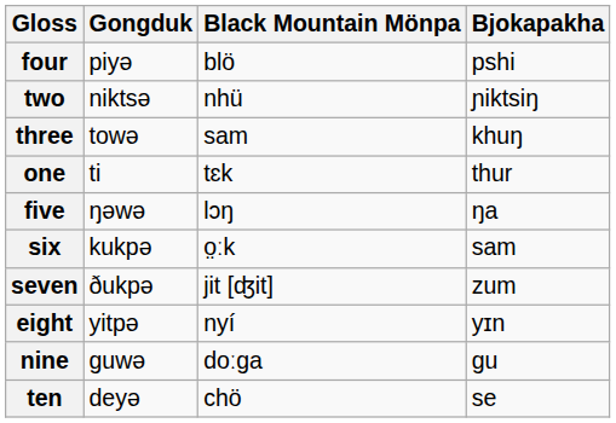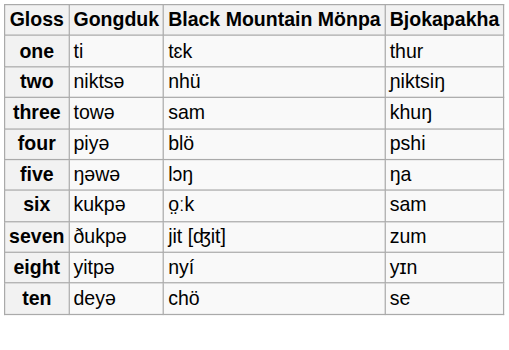 <table class="wikitable sortable">
 <tr>
 <th>Gloss</th>
 <th>Gongduk</th>
 <th>Black Mountain Mönpa</th>
 <th>Bjokapakha</th>
 </tr>
 <tr>
-<th>four</th>
-<td>piyə</td>
-<td>blö</td>
-<td>pshi</td>
+<th>one</th>
+<td>ti</td>
+<td>tɛk</td>
+<td>thur</td>
 </tr>
 <tr>
 <th>two</th>
 <td>niktsə</td>
 <td>nhü</td>
 <td>ɲiktsiŋ</td>
 </tr>
 <tr>
 <th>three</th>
 <td>towə</td>
 <td>sam</td>
 <td>khuŋ</td>
 </tr>
 <tr>
-<th>one</th>
-<td>ti</td>
-<td>tɛk</td>
-<td>thur</td>
+<th>four</th>
+<td>piyə</td>
+<td>blö</td>
+<td>pshi</td>
 </tr>
 <tr>
 <th>five</th>
 <td>ŋəwə</td>
 <td>lɔŋ</td>
 <td>ŋa</td>
 </tr>
 <tr>
 <th>six</th>
 <td>kukpə</td>
 <td>o̤ːk</td>
 <td>sam</td>
 </tr>
 <tr>
 <th>seven</th>
 <td>ðukpə</td>
 <td>jit [ʤit]</td>
 <td>zum</td>
 </tr>
 <tr>
 <th>eight</th>
 <td>yitpə</td>
 <td>nyí</td>
 <td>yɪn</td>
 </tr>
 <tr>
-<th>nine</th>
-<td>guwə</td>
-<td>doːga</td>
-<td>gu</td>
-</tr>
-<tr>
 <th>ten</th>
 <td>deyə</td>
 <td>chö</td>
 <td>se</td>
 </tr>
 </table>
